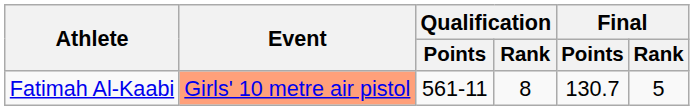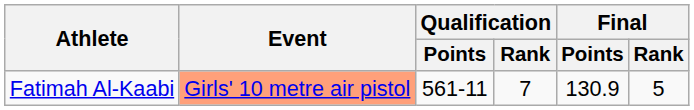 <table class="wikitable" style="font-size:90%;">
 <tr>
 <th rowspan=2>Athlete</th>
 <th rowspan=2>Event</th>
 <th colspan=2>Qualification</th>
 <th colspan=2>Final</th>
 </tr>
 <tr style="font-size:95%">
 <th>Points</th>
 <th>Rank</th>
 <th>Points</th>
 <th>Rank</th>
 </tr>
 <tr align=center>
 <td align=left><a href='#'>Fatimah Al-Kaabi</a></td>
 <td align=left style="background: lightsalmon;"><a href='#'>Girls' 10 metre air pistol</a></td>
 <td>561-11</td>
-<td>8</td>
-<td>130.7</td>
+<td>7</td>
+<td>130.9</td>
 <td>5</td>
 </tr>
 </table>
